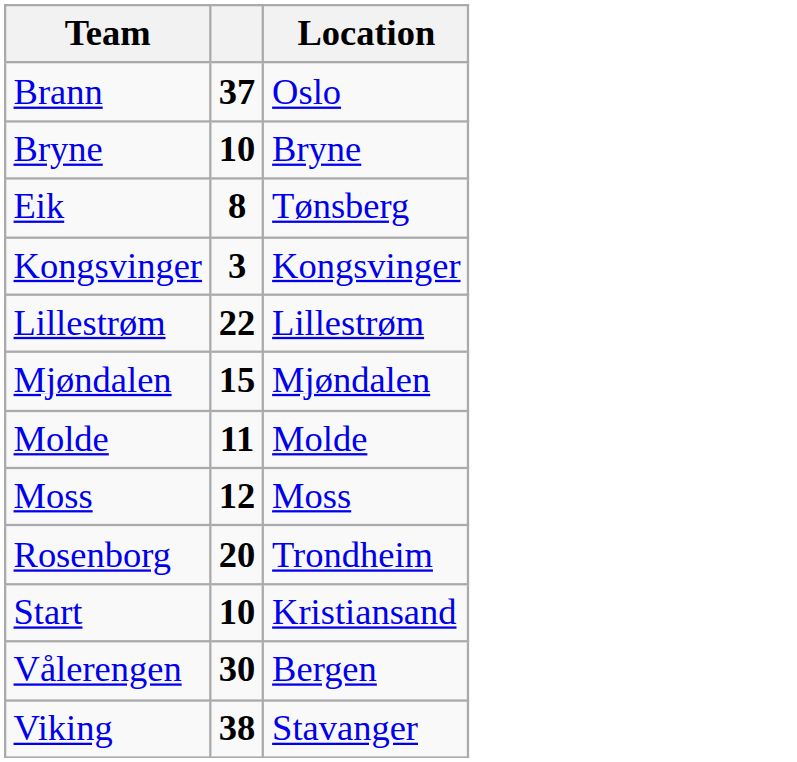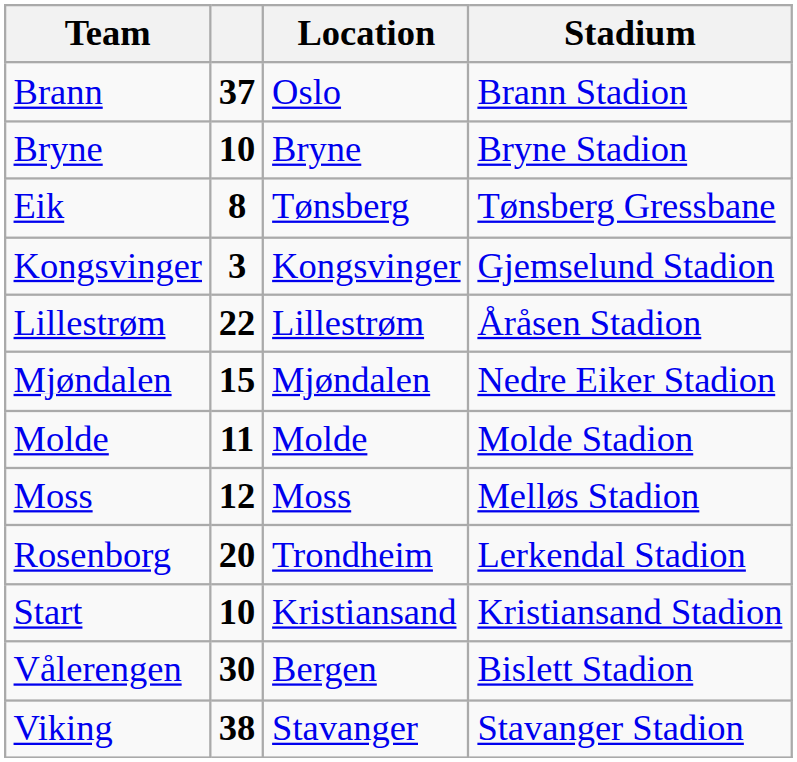 <table class="wikitable sortable" border="1">
 <tr>
 <th>Team</th>
 <th></th>
 <th>Location</th>
+<th>Stadium</th>
 </tr>
 <tr>
 <td><a href='#'>Brann</a></td>
 <td align="center"><strong>37</strong></td>
 <td><a href='#'>Oslo</a></td>
+<td><a href='#'>Brann Stadion</a></td>
 </tr>
 <tr>
 <td><a href='#'>Bryne</a></td>
 <td align="center"><strong>10</strong></td>
 <td><a href='#'>Bryne</a></td>
+<td><a href='#'>Bryne Stadion</a></td>
 </tr>
 <tr>
 <td><a href='#'>Eik</a></td>
 <td align="center"><strong>8</strong></td>
 <td><a href='#'>Tønsberg</a></td>
+<td><a href='#'>Tønsberg Gressbane</a></td>
 </tr>
 <tr>
 <td><a href='#'>Kongsvinger</a></td>
 <td align="center"><strong>3</strong></td>
 <td><a href='#'>Kongsvinger</a></td>
+<td><a href='#'>Gjemselund Stadion</a></td>
 </tr>
 <tr>
 <td><a href='#'>Lillestrøm</a></td>
 <td align="center"><strong>22</strong></td>
 <td><a href='#'>Lillestrøm</a></td>
+<td><a href='#'>Åråsen Stadion</a></td>
 </tr>
 <tr>
 <td><a href='#'>Mjøndalen</a></td>
 <td align="center"><strong>15</strong></td>
 <td><a href='#'>Mjøndalen</a></td>
+<td><a href='#'>Nedre Eiker Stadion</a></td>
 </tr>
 <tr>
 <td><a href='#'>Molde</a></td>
 <td align="center"><strong>11</strong></td>
 <td><a href='#'>Molde</a></td>
+<td><a href='#'>Molde Stadion</a></td>
 </tr>
 <tr>
 <td><a href='#'>Moss</a></td>
 <td align="center"><strong>12</strong></td>
 <td><a href='#'>Moss</a></td>
+<td><a href='#'>Melløs Stadion</a></td>
 </tr>
 <tr>
 <td><a href='#'>Rosenborg</a></td>
 <td align="center"><strong>20</strong></td>
 <td><a href='#'>Trondheim</a></td>
+<td><a href='#'>Lerkendal Stadion</a></td>
 </tr>
 <tr>
 <td><a href='#'>Start</a></td>
 <td align="center"><strong>10</strong></td>
 <td><a href='#'>Kristiansand</a></td>
+<td><a href='#'>Kristiansand Stadion</a></td>
 </tr>
 <tr>
 <td><a href='#'>Vålerengen</a></td>
 <td align="center"><strong>30</strong></td>
 <td><a href='#'>Bergen</a></td>
+<td><a href='#'>Bislett Stadion</a></td>
 </tr>
 <tr>
 <td><a href='#'>Viking</a></td>
 <td align="center"><strong>38</strong></td>
 <td><a href='#'>Stavanger</a></td>
+<td><a href='#'>Stavanger Stadion</a></td>
 </tr>
 </table>
